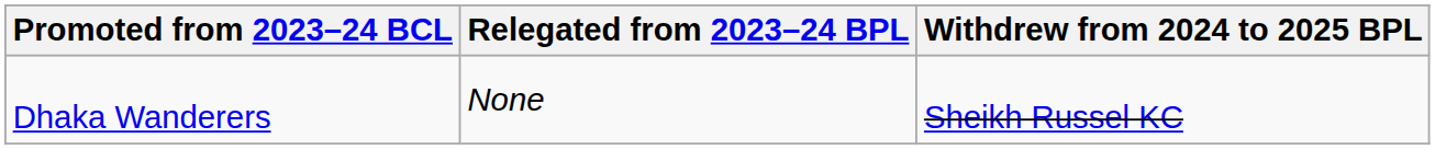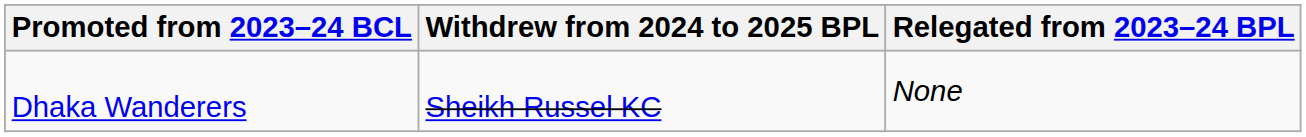 <table class="wikitable skin-nightmode-reset-color">
 <tr>
 <th>Promoted from <a href='#'>2023–24 BCL</a></th>
+<th>Withdrew from 2024 to 2025 BPL</th>
 <th>Relegated from <a href='#'>2023–24 BPL</a></th>
-<th>Withdrew from 2024 to 2025 BPL</th>
 </tr>
 <tr>
 <td><br><a href='#'>Dhaka Wanderers</a></td>
+<td><s></s><br><s><a href='#'>Sheikh Russel KC</a></s></td>
 <td><em>None</em></td>
-<td><s></s><br><s><a href='#'>Sheikh Russel KC</a></s></td>
 </tr>
 </table>
